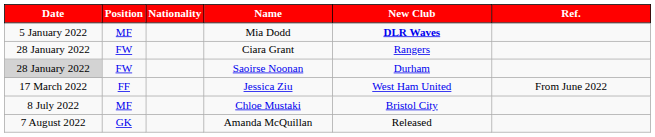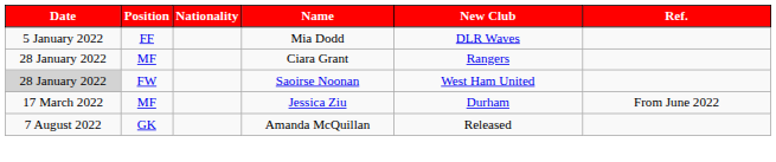 <table class="wikitable"  style="text-align:center; font-size:90%; ">
 <tr>
 <th style="background:#FF0000;color:white;border:1px solid black; width:120px;">Date</th>
 <th style="background:#FF0000;color:white;border:1px solid black; width:50px;">Position</th>
 <th style="background:#FF0000;color:white;border:1px solid black; width:50px;">Nationality</th>
 <th style="background:#FF0000;color:white;border:1px solid black; width:160px;">Name</th>
 <th style="background:#FF0000;color:white;border:1px solid black; width:200px;">New Club</th>
 <th style="background:#FF0000;color:white;border:1px solid black; width:200px;">Ref.</th>
 </tr>
 <tr>
 <td>5 January 2022</td>
-<td><a href='#'>MF</a></td>
+<td><a href='#'>FF</a></td>
 <td></td>
 <td>Mia Dodd</td>
-<td><strong> <a href='#'>DLR Waves</a></strong></td>
+<td> <a href='#'>DLR Waves</a></td>
 <td></td>
 </tr>
 <tr>
 <td>28 January 2022</td>
-<td><a href='#'>FW</a></td>
+<td><a href='#'>MF</a></td>
 <td></td>
 <td>Ciara Grant</td>
 <td> <a href='#'>Rangers</a></td>
 <td></td>
 </tr>
 <tr>
 <td style="background: lightgrey;">28 January 2022</td>
 <td><a href='#'>FW</a></td>
 <td></td>
 <td><a href='#'>Saoirse Noonan</a></td>
-<td> <a href='#'>Durham</a></td>
+<td> <a href='#'>West Ham United</a></td>
 <td></td>
 </tr>
 <tr>
 <td>17 March 2022</td>
-<td><a href='#'>FF</a></td>
+<td><a href='#'>MF</a></td>
 <td></td>
 <td><a href='#'>Jessica Ziu</a></td>
-<td> <a href='#'>West Ham United</a></td>
+<td> <a href='#'>Durham</a></td>
 <td>From June 2022</td>
-</tr>
-<tr>
-<td>8 July 2022</td>
-<td><a href='#'>MF</a></td>
-<td></td>
-<td><a href='#'>Chloe Mustaki</a></td>
-<td> <a href='#'>Bristol City</a></td>
-<td></td>
 </tr>
 <tr>
 <td>7 August 2022</td>
 <td><a href='#'>GK</a></td>
 <td></td>
 <td>Amanda McQuillan</td>
 <td>Released</td>
 <td></td>
 </tr>
 </table>
